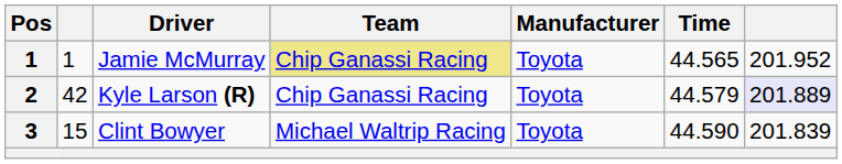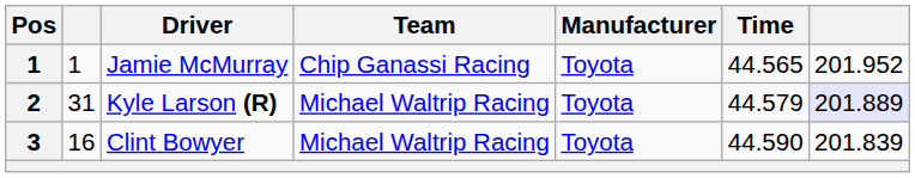 <table class="wikitable" style="font-size:95%">
 <tr>
 <th>Pos</th>
 <th></th>
 <th>Driver</th>
 <th>Team</th>
 <th>Manufacturer</th>
 <th>Time</th>
 <th></th>
 </tr>
 <tr>
 <th>1</th>
 <td>1</td>
 <td><a href='#'>Jamie McMurray</a></td>
-<td style="background: khaki;"><a href='#'>Chip Ganassi Racing</a></td>
+<td><a href='#'>Chip Ganassi Racing</a></td>
 <td><a href='#'>Toyota</a></td>
 <td>44.565</td>
 <td>201.952</td>
 </tr>
 <tr>
 <th>2</th>
-<td>42</td>
+<td>31</td>
 <td><a href='#'>Kyle Larson</a> <strong>(R)</strong></td>
-<td><a href='#'>Chip Ganassi Racing</a></td>
+<td><a href='#'>Michael Waltrip Racing</a></td>
 <td><a href='#'>Toyota</a></td>
 <td>44.579</td>
 <td style="background: lavender;">201.889</td>
 </tr>
 <tr>
 <th>3</th>
-<td>15</td>
+<td>16</td>
 <td><a href='#'>Clint Bowyer</a></td>
 <td><a href='#'>Michael Waltrip Racing</a></td>
 <td><a href='#'>Toyota</a></td>
 <td>44.590</td>
 <td>201.839</td>
 </tr>
 <tr>
 <th colspan="7"></th>
 </tr>
 </table>
